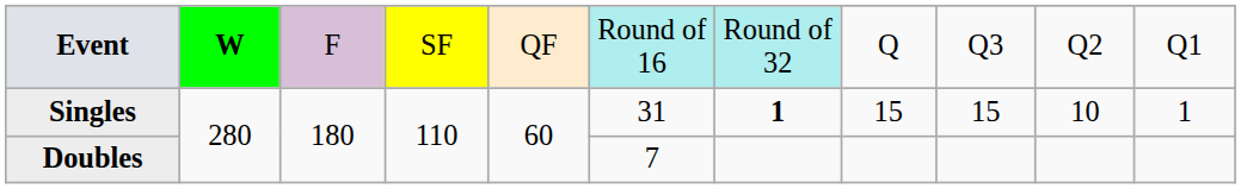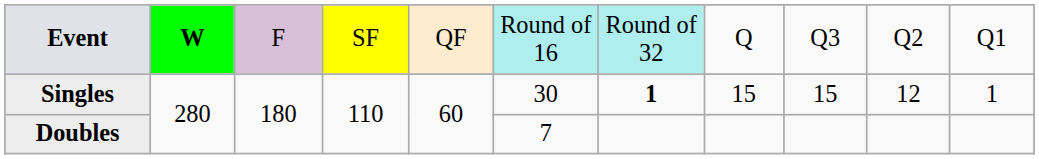 <table class=wikitable style=font-size:90%;text-align:center>
 <tr>
 <td style="width:130px; background:#dfe2e9;"><strong>Event</strong></td>
 <td style="width:80px; background:lime;"><strong>W</strong></td>
 <td style="width:85px; background:thistle;">F</td>
 <td style="width:85px; background:#ff0;">SF</td>
 <td style="width:85px; background:#ffebcd;">QF</td>
 <td style="width:85px; background:#afeeee;">Round of 16</td>
 <td style="width:85px; background:#afeeee;">Round of 32</td>
 <td width=85>Q</td>
 <td width=85>Q3</td>
 <td width=85>Q2</td>
 <td width=85>Q1</td>
 </tr>
 <tr>
 <th style="background:#ededed;">Singles</th>
 <td rowspan=2>280</td>
 <td rowspan=2>180</td>
 <td rowspan=2>110</td>
 <td rowspan=2>60</td>
-<td>31</td>
+<td>30</td>
 <td><strong>1</strong></td>
 <td>15</td>
 <td>15</td>
-<td>10</td>
+<td>12</td>
 <td>1</td>
 </tr>
 <tr>
 <th style="background:#ededed;">Doubles</th>
 <td>7</td>
 <td></td>
 <td></td>
 <td></td>
 <td></td>
 <td></td>
 </tr>
 </table>
